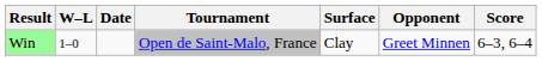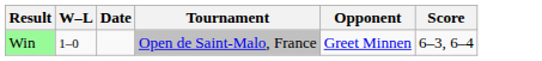 <table class="sortable wikitable">
 <tr>
 <th>Result</th>
 <th class="unsortable">W–L</th>
 <th>Date</th>
 <th>Tournament</th>
-<th>Surface</th>
 <th>Opponent</th>
 <th class="unsortable">Score</th>
 </tr>
 <tr>
 <td style="background:#98fb98;">Win</td>
 <td><small>1–0</small></td>
 <td><a href='#'></a></td>
 <td style="background:silver;"><a href='#'>Open de Saint-Malo</a>, France</td>
-<td>Clay</td>
 <td> <a href='#'>Greet Minnen</a></td>
 <td>6–3, 6–4</td>
 </tr>
 </table>
